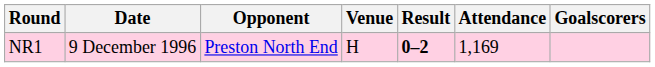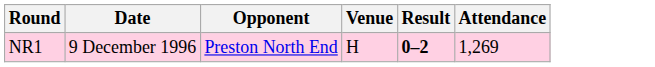 <table class="wikitable">
 <tr>
 <th>Round</th>
 <th>Date</th>
 <th>Opponent</th>
 <th>Venue</th>
 <th>Result</th>
 <th>Attendance</th>
-<th>Goalscorers</th>
 </tr>
 <tr style="background-color: #ffd0e3;">
 <td>NR1</td>
 <td>9 December 1996</td>
 <td><a href='#'>Preston North End</a></td>
 <td>H</td>
 <td><strong>0–2</strong></td>
-<td>1,169</td>
-<td></td>
+<td>1,269</td>
 </tr>
 </table>
